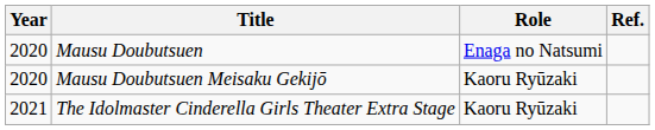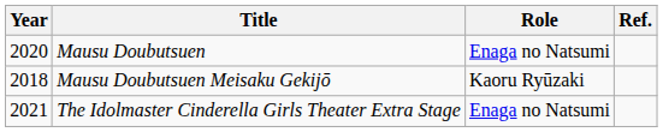 <table class="wikitable">
 <tr>
 <th>Year</th>
 <th>Title</th>
 <th>Role</th>
 <th>Ref.</th>
 </tr>
 <tr>
 <td>2020</td>
 <td><em>Mausu Doubutsuen</em></td>
 <td><a href='#'>Enaga</a> no Natsumi</td>
 <td></td>
 </tr>
 <tr>
-<td>2020</td>
+<td>2018</td>
 <td><em>Mausu Doubutsuen Meisaku Gekijō</em></td>
 <td>Kaoru Ryūzaki</td>
 <td></td>
 </tr>
 <tr>
 <td>2021</td>
 <td><em>The Idolmaster Cinderella Girls Theater Extra Stage</em></td>
-<td>Kaoru Ryūzaki</td>
+<td><a href='#'>Enaga</a> no Natsumi</td>
 </tr>
 <tr>
 </tr>
 </table>
